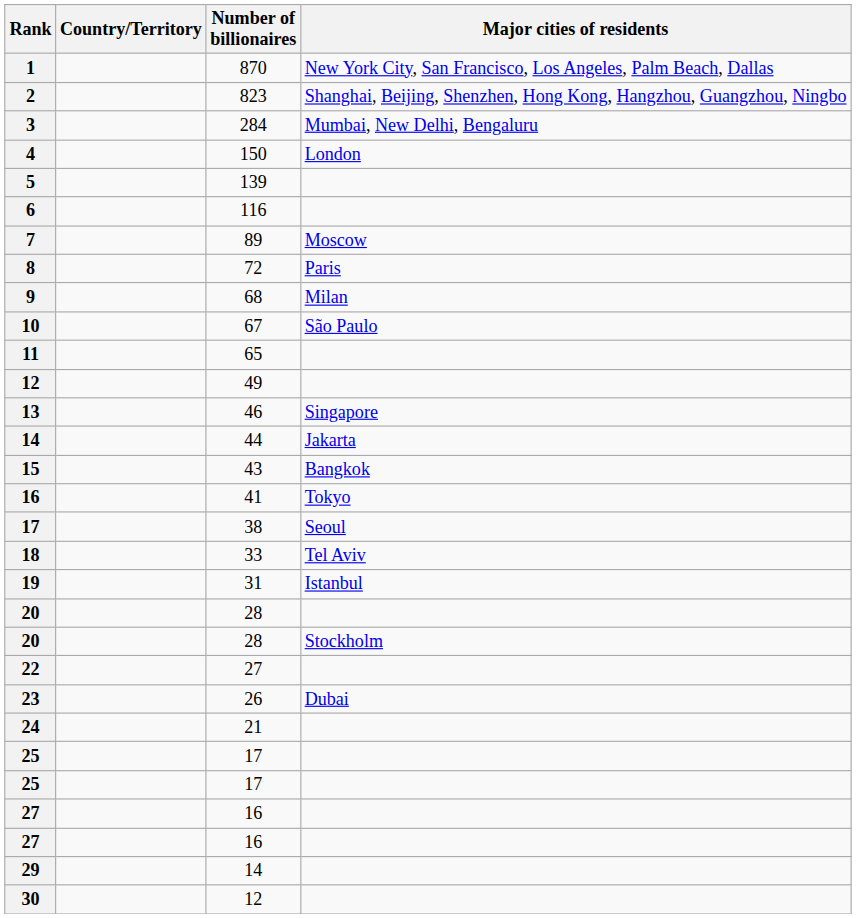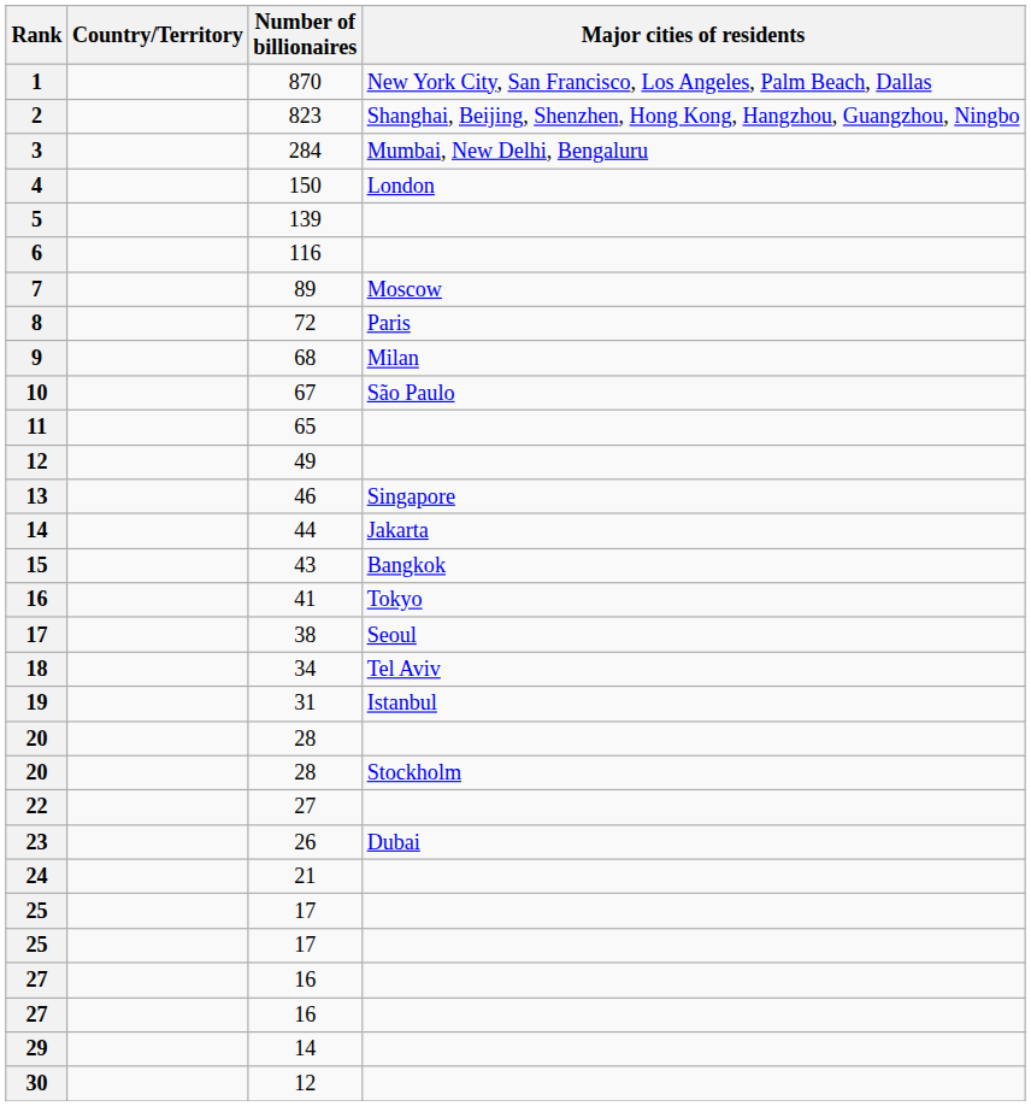 <table class="wikitable sortable" style="margin-left:auto; margin-right:auto; margin-top:0;">
 <tr>
 <th>Rank</th>
 <th>Country/Territory</th>
 <th data-sort-type="“number”">Number of<br>billionaires</th>
 <th>Major cities of residents</th>
 </tr>
 <tr>
 <th>1</th>
 <td></td>
 <td align="center">870</td>
 <td><a href='#'>New York City</a>, <a href='#'>San Francisco</a>, <a href='#'>Los Angeles</a>, <a href='#'>Palm Beach</a>, <a href='#'>Dallas</a></td>
 </tr>
 <tr>
 <th>2</th>
 <td></td>
 <td align="center">823</td>
 <td {{nowrap><a href='#'>Shanghai</a>, <a href='#'>Beijing</a>, <a href='#'>Shenzhen</a>, <a href='#'>Hong Kong</a>, <a href='#'>Hangzhou</a>, <a href='#'>Guangzhou</a>, <a href='#'>Ningbo</a></td>
 </tr>
 <tr>
 <th>3</th>
 <td></td>
 <td align="center">284</td>
 <td><a href='#'>Mumbai</a>, <a href='#'>New Delhi</a>, <a href='#'>Bengaluru</a></td>
 </tr>
 <tr>
 <th>4</th>
 <td></td>
 <td align="center">150</td>
 <td><a href='#'>London</a></td>
 </tr>
 <tr>
 <th>5</th>
 <td></td>
 <td align="center">139</td>
 <td></td>
 </tr>
 <tr>
 <th>6</th>
 <td></td>
 <td align="center">116</td>
 <td></td>
 </tr>
 <tr>
 <th>7</th>
 <td></td>
 <td align="center">89</td>
 <td><a href='#'>Moscow</a></td>
 </tr>
 <tr>
 <th>8</th>
 <td></td>
 <td align="center">72</td>
 <td><a href='#'>Paris</a></td>
 </tr>
 <tr>
 <th>9</th>
 <td></td>
 <td align="center">68</td>
 <td><a href='#'>Milan</a></td>
 </tr>
 <tr>
 <th>10</th>
 <td></td>
 <td align="center">67</td>
 <td><a href='#'>São Paulo</a></td>
 </tr>
 <tr>
 <th>11</th>
 <td></td>
 <td align="center">65</td>
 <td></td>
 </tr>
 <tr>
 <th>12</th>
 <td></td>
 <td align="center">49</td>
 <td></td>
 </tr>
 <tr>
 <th>13</th>
 <td></td>
 <td align="center">46</td>
 <td><a href='#'>Singapore</a></td>
 </tr>
 <tr>
 <th>14</th>
 <td></td>
 <td align="center">44</td>
 <td><a href='#'>Jakarta</a></td>
 </tr>
 <tr>
 <th>15</th>
 <td></td>
 <td align="center">43</td>
 <td><a href='#'>Bangkok</a></td>
 </tr>
 <tr>
 <th>16</th>
 <td></td>
 <td align="center">41</td>
 <td><a href='#'>Tokyo</a></td>
 </tr>
 <tr>
 <th>17</th>
 <td></td>
 <td align="center">38</td>
 <td><a href='#'>Seoul</a></td>
 </tr>
 <tr>
 <th>18</th>
 <td></td>
-<td align="center">33</td>
+<td align="center">34</td>
 <td><a href='#'>Tel Aviv</a></td>
 </tr>
 <tr>
 <th>19</th>
 <td></td>
 <td align="center">31</td>
 <td><a href='#'>Istanbul</a></td>
 </tr>
 <tr>
 <th>20</th>
 <td></td>
 <td align="center">28</td>
 <td></td>
 </tr>
 <tr>
 <th>20</th>
 <td></td>
 <td align="center">28</td>
 <td><a href='#'>Stockholm</a></td>
 </tr>
 <tr>
 <th>22</th>
 <td></td>
 <td align="center">27</td>
 <td></td>
 </tr>
 <tr>
 <th>23</th>
 <td></td>
 <td align="center">26</td>
 <td><a href='#'>Dubai</a></td>
 </tr>
 <tr>
 <th>24</th>
 <td></td>
 <td align="center">21</td>
 <td></td>
 </tr>
 <tr>
 <th>25</th>
 <td></td>
 <td align="center">17</td>
 <td></td>
 </tr>
 <tr>
 <th>25</th>
 <td></td>
 <td align="center">17</td>
 <td></td>
 </tr>
 <tr>
 <th>27</th>
 <td></td>
 <td align="center">16</td>
 <td></td>
 </tr>
 <tr>
 <th>27</th>
 <td></td>
 <td align="center">16</td>
 <td></td>
 </tr>
 <tr>
 <th>29</th>
 <td></td>
 <td align="center">14</td>
 <td></td>
 </tr>
 <tr>
 <th>30</th>
 <td></td>
 <td align="center">12</td>
 <td></td>
 </tr>
 <tr>
 </tr>
 </table>
